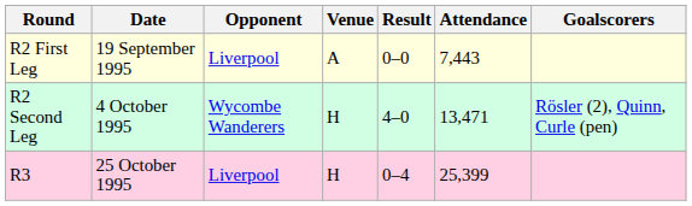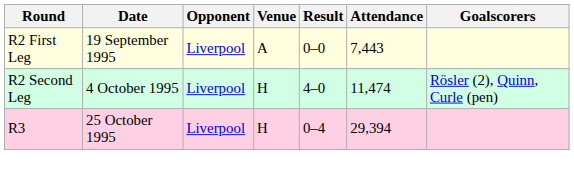 <table class="wikitable">
 <tr>
 <th>Round</th>
 <th>Date</th>
 <th>Opponent</th>
 <th>Venue</th>
 <th>Result</th>
 <th>Attendance</th>
 <th>Goalscorers</th>
 </tr>
 <tr style="background-color: #ffffdd;">
 <td>R2 First Leg</td>
 <td>19 September 1995</td>
 <td><a href='#'>Liverpool</a></td>
 <td>A</td>
 <td>0–0</td>
 <td>7,443</td>
 <td></td>
 </tr>
 <tr style="background-color: #d0ffe3;">
 <td>R2 Second Leg</td>
 <td>4 October 1995</td>
-<td><a href='#'>Wycombe Wanderers</a></td>
+<td><a href='#'>Liverpool</a></td>
 <td>H</td>
 <td>4–0</td>
-<td>13,471</td>
+<td>11,474</td>
 <td><a href='#'>Rösler</a> (2), <a href='#'>Quinn</a>, <a href='#'>Curle</a> (pen)</td>
 </tr>
 <tr style="background-color: #ffd0e3;">
 <td>R3</td>
 <td>25 October 1995</td>
 <td><a href='#'>Liverpool</a></td>
 <td>H</td>
 <td>0–4</td>
-<td>25,399</td>
+<td>29,394</td>
 <td></td>
 </tr>
 </table>
